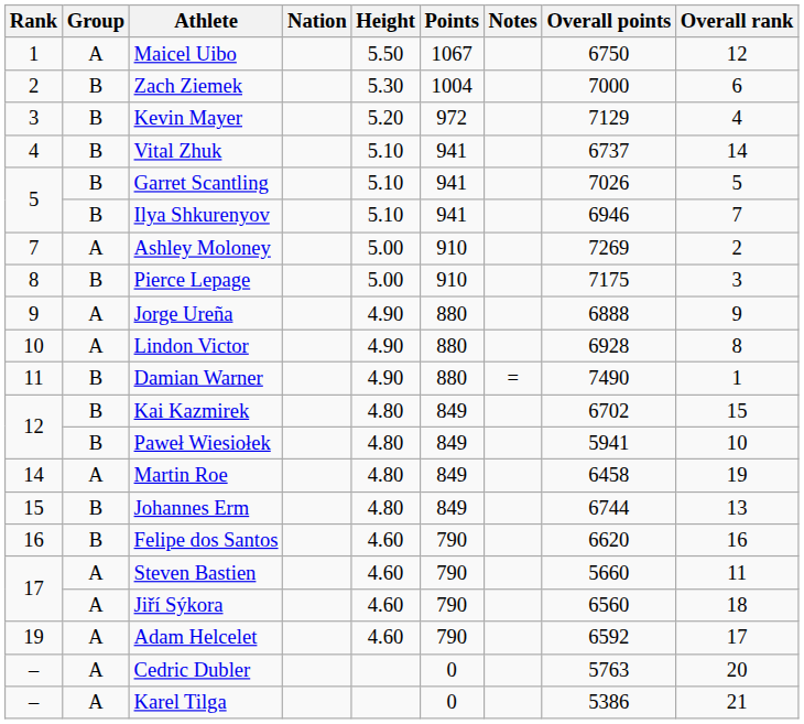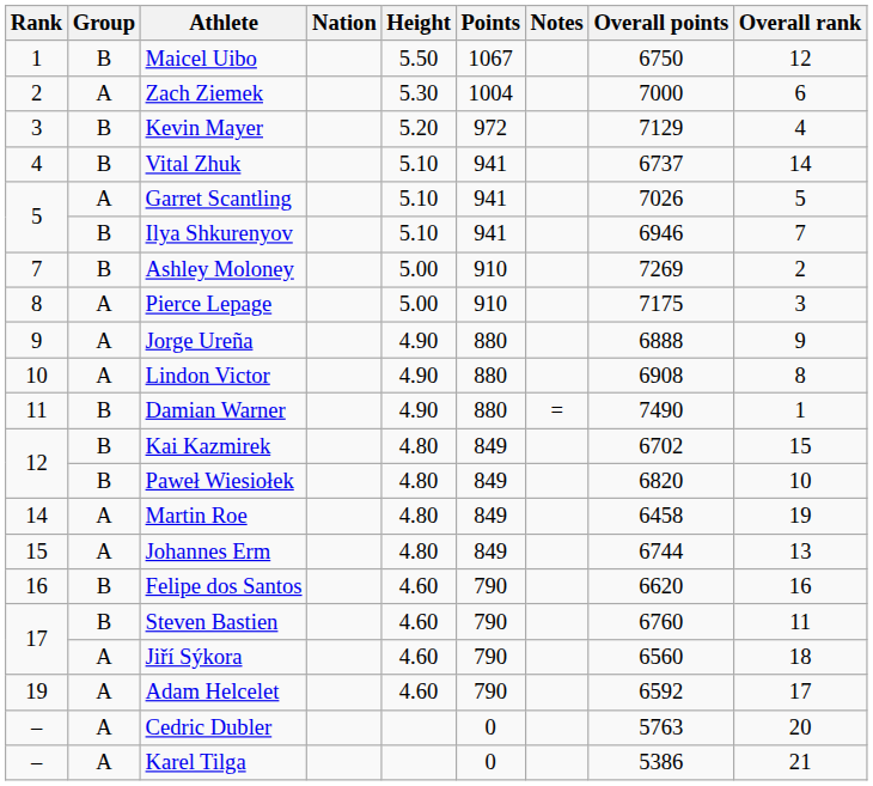 <table class="wikitable sortable" style="text-align:center">
 <tr>
 <th>Rank</th>
 <th>Group</th>
 <th>Athlete</th>
 <th>Nation</th>
 <th>Height</th>
 <th>Points</th>
 <th>Notes</th>
 <th>Overall points</th>
 <th>Overall rank</th>
 </tr>
 <tr>
 <td>1</td>
-<td>A</td>
+<td>B</td>
 <td align="left"><a href='#'>Maicel Uibo</a></td>
 <td align="left"></td>
 <td>5.50</td>
 <td>1067</td>
 <td></td>
 <td>6750</td>
 <td>12</td>
 </tr>
 <tr>
 <td>2</td>
-<td>B</td>
+<td>A</td>
 <td align="left"><a href='#'>Zach Ziemek</a></td>
 <td align="left"></td>
 <td>5.30</td>
 <td>1004</td>
 <td></td>
 <td>7000</td>
 <td>6</td>
 </tr>
 <tr>
 <td>3</td>
 <td>B</td>
 <td align="left"><a href='#'>Kevin Mayer</a></td>
 <td align="left"></td>
 <td>5.20</td>
 <td>972</td>
 <td></td>
 <td>7129</td>
 <td>4</td>
 </tr>
 <tr>
 <td>4</td>
 <td>B</td>
 <td align="left"><a href='#'>Vital Zhuk</a></td>
 <td align="left"></td>
 <td>5.10</td>
 <td>941</td>
 <td></td>
 <td>6737</td>
 <td>14</td>
 </tr>
 <tr>
 <td rowspan="2">5</td>
-<td>B</td>
+<td>A</td>
 <td align="left"><a href='#'>Garret Scantling</a></td>
 <td align="left"></td>
 <td>5.10</td>
 <td>941</td>
 <td></td>
 <td>7026</td>
 <td>5</td>
 </tr>
 <tr>
 <td>B</td>
 <td align="left"><a href='#'>Ilya Shkurenyov</a></td>
 <td align="left"></td>
 <td>5.10</td>
 <td>941</td>
 <td></td>
 <td>6946</td>
 <td>7</td>
 </tr>
 <tr>
 <td>7</td>
-<td>A</td>
+<td>B</td>
 <td align="left"><a href='#'>Ashley Moloney</a></td>
 <td align="left"></td>
 <td>5.00</td>
 <td>910</td>
 <td></td>
 <td>7269</td>
 <td>2</td>
 </tr>
 <tr>
 <td>8</td>
-<td>B</td>
+<td>A</td>
 <td align="left"><a href='#'>Pierce Lepage</a></td>
 <td align="left"></td>
 <td>5.00</td>
 <td>910</td>
 <td></td>
 <td>7175</td>
 <td>3</td>
 </tr>
 <tr>
 <td>9</td>
 <td>A</td>
 <td align="left"><a href='#'>Jorge Ureña</a></td>
 <td align="left"></td>
 <td>4.90</td>
 <td>880</td>
 <td></td>
 <td>6888</td>
 <td>9</td>
 </tr>
 <tr>
 <td>10</td>
 <td>A</td>
 <td align="left"><a href='#'>Lindon Victor</a></td>
 <td align="left"></td>
 <td>4.90</td>
 <td>880</td>
 <td></td>
-<td>6928</td>
+<td>6908</td>
 <td>8</td>
 </tr>
 <tr>
 <td>11</td>
 <td>B</td>
 <td align="left"><a href='#'>Damian Warner</a></td>
 <td align="left"></td>
 <td>4.90</td>
 <td>880</td>
 <td>=</td>
 <td>7490</td>
 <td>1</td>
 </tr>
 <tr>
 <td rowspan="2">12</td>
 <td>B</td>
 <td align="left"><a href='#'>Kai Kazmirek</a></td>
 <td align="left"></td>
 <td>4.80</td>
 <td>849</td>
 <td></td>
 <td>6702</td>
 <td>15</td>
 </tr>
 <tr>
 <td>B</td>
 <td align="left"><a href='#'>Paweł Wiesiołek</a></td>
 <td align="left"></td>
 <td>4.80</td>
 <td>849</td>
 <td></td>
-<td>5941</td>
+<td>6820</td>
 <td>10</td>
 </tr>
 <tr>
 <td>14</td>
 <td>A</td>
 <td align="left"><a href='#'>Martin Roe</a></td>
 <td align="left"></td>
 <td>4.80</td>
 <td>849</td>
 <td></td>
 <td>6458</td>
 <td>19</td>
 </tr>
 <tr>
 <td>15</td>
-<td>B</td>
+<td>A</td>
 <td align="left"><a href='#'>Johannes Erm</a></td>
 <td align="left"></td>
 <td>4.80</td>
 <td>849</td>
 <td></td>
 <td>6744</td>
 <td>13</td>
 </tr>
 <tr>
 <td>16</td>
 <td>B</td>
 <td align="left"><a href='#'>Felipe dos Santos</a></td>
 <td align="left"></td>
 <td>4.60</td>
 <td>790</td>
 <td></td>
 <td>6620</td>
 <td>16</td>
 </tr>
 <tr>
 <td rowspan="2">17</td>
-<td>A</td>
+<td>B</td>
 <td align="left"><a href='#'>Steven Bastien</a></td>
 <td align="left"></td>
 <td>4.60</td>
 <td>790</td>
 <td></td>
-<td>5660</td>
+<td>6760</td>
 <td>11</td>
 </tr>
 <tr>
 <td>A</td>
 <td align="left"><a href='#'>Jiří Sýkora</a></td>
 <td align="left"></td>
 <td>4.60</td>
 <td>790</td>
 <td></td>
 <td>6560</td>
 <td>18</td>
 </tr>
 <tr>
 <td>19</td>
 <td>A</td>
 <td align="left"><a href='#'>Adam Helcelet</a></td>
 <td align="left"></td>
 <td>4.60</td>
 <td>790</td>
 <td></td>
 <td>6592</td>
 <td>17</td>
 </tr>
 <tr>
 <td>–</td>
 <td>A</td>
 <td align="left"><a href='#'>Cedric Dubler</a></td>
 <td align="left"></td>
 <td></td>
 <td>0</td>
 <td></td>
 <td>5763</td>
 <td>20</td>
 </tr>
 <tr>
 <td>–</td>
 <td>A</td>
 <td align="left"><a href='#'>Karel Tilga</a></td>
 <td align="left"></td>
 <td></td>
 <td>0</td>
 <td></td>
 <td>5386</td>
 <td>21</td>
 </tr>
 </table>
